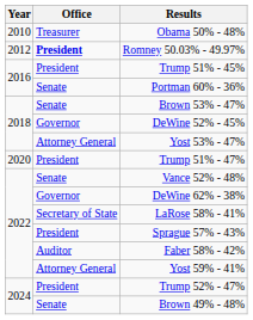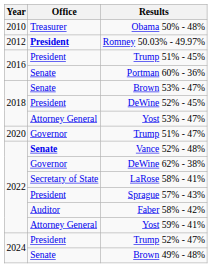 <table class=wikitable>
 <tr>
 <th>Year</th>
 <th>Office</th>
 <th>Results</th>
 </tr>
 <tr>
 <td>2010</td>
 <td><a href='#'>Treasurer</a></td>
 <td align="right" ><a href='#'>Obama</a> 50% - 48%</td>
 </tr>
 <tr>
 <td>2012</td>
 <td><strong><a href='#'>President</a></strong></td>
 <td align="right" ><a href='#'>Romney</a> 50.03% - 49.97%</td>
 </tr>
 <tr>
 <td rowspan=2>2016</td>
 <td><a href='#'>President</a></td>
 <td align="right" ><a href='#'>Trump</a> 51% - 45%</td>
 </tr>
 <tr>
 <td><a href='#'>Senate</a></td>
 <td align="right" ><a href='#'>Portman</a> 60% - 36%</td>
 </tr>
 <tr>
 <td rowspan=3>2018</td>
 <td><a href='#'>Senate</a></td>
 <td align="right" ><a href='#'>Brown</a> 53% - 47%</td>
 </tr>
 <tr>
-<td><a href='#'>Governor</a></td>
+<td><a href='#'>President</a></td>
 <td align="right" ><a href='#'>DeWine</a> 52% - 45%</td>
 </tr>
 <tr>
 <td><a href='#'>Attorney General</a></td>
 <td align="right" ><a href='#'>Yost</a> 53% - 47%</td>
 </tr>
 <tr>
 <td>2020</td>
-<td><a href='#'>President</a></td>
+<td><a href='#'>Governor</a></td>
 <td align="right" ><a href='#'>Trump</a> 51% - 47%</td>
 </tr>
 <tr>
 <td rowspan=6>2022</td>
-<td><a href='#'>Senate</a></td>
+<td><strong><a href='#'>Senate</a></strong></td>
 <td align="right" ><a href='#'>Vance</a> 52% - 48%</td>
 </tr>
 <tr>
 <td><a href='#'>Governor</a></td>
 <td align="right" ><a href='#'>DeWine</a> 62% - 38%</td>
 </tr>
 <tr>
 <td><a href='#'>Secretary of State</a></td>
 <td align="right" ><a href='#'>LaRose</a> 58% - 41%</td>
 </tr>
 <tr>
 <td><a href='#'>President</a></td>
 <td align="right" ><a href='#'>Sprague</a> 57% - 43%</td>
 </tr>
 <tr>
 <td><a href='#'>Auditor</a></td>
 <td align="right" ><a href='#'>Faber</a> 58% - 42%</td>
 </tr>
 <tr>
 <td><a href='#'>Attorney General</a></td>
 <td align="right" ><a href='#'>Yost</a> 59% - 41%</td>
 </tr>
 <tr>
 <td rowspan=2>2024</td>
 <td><a href='#'>President</a></td>
 <td align="right" ><a href='#'>Trump</a> 52% - 47%</td>
 </tr>
 <tr>
 <td><a href='#'>Senate</a></td>
 <td align="right" ><a href='#'>Brown</a> 49% - 48%</td>
 </tr>
 </table>
